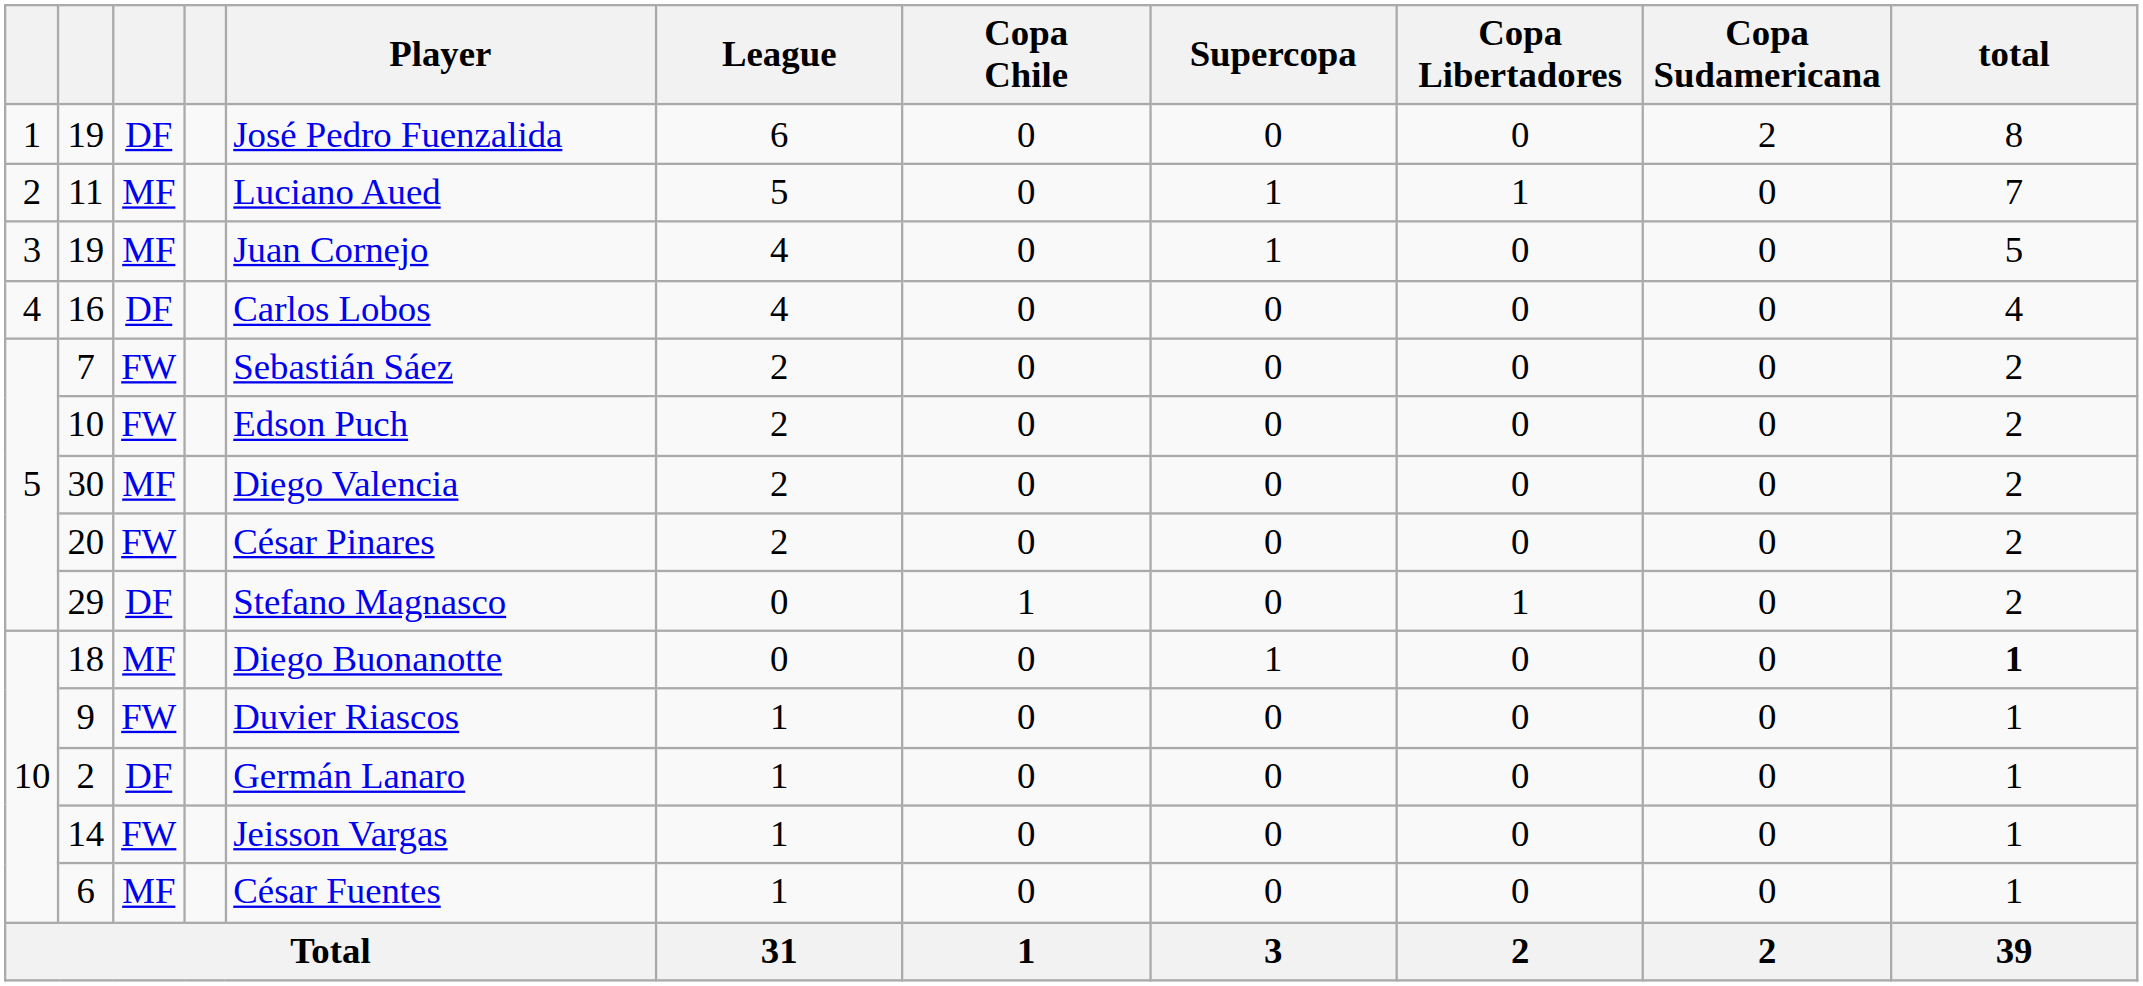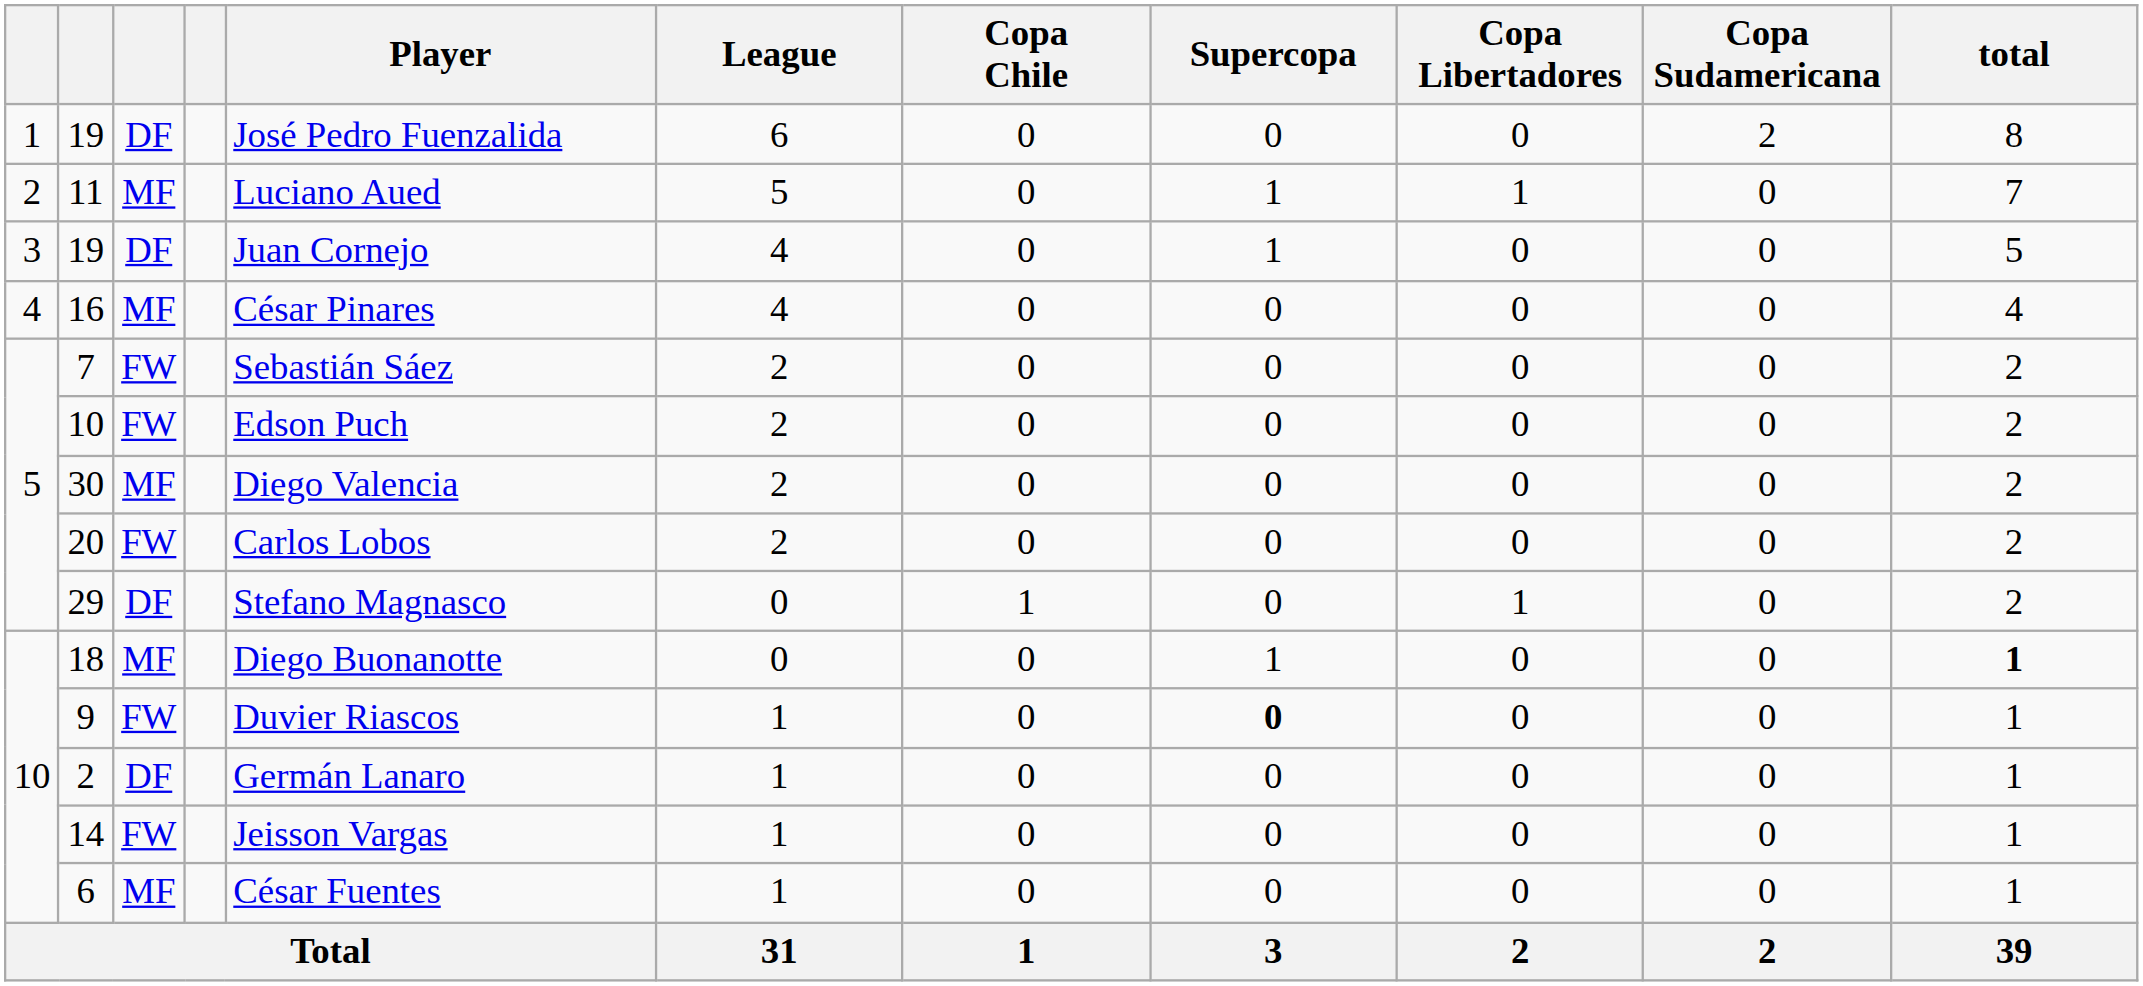 <table class="wikitable sortable" style="text-align:center">
 <tr>
 <th width=10></th>
 <th width=10></th>
 <th width=10></th>
 <th width=10></th>
 <th width=180>Player</th>
 <th width=100>League</th>
 <th width=100>Copa<br>Chile</th>
 <th width=100>Supercopa</th>
 <th width=100>Copa<br>Libertadores</th>
 <th width=100>Copa<br>Sudamericana</th>
 <th width=100>total</th>
 </tr>
 <tr>
 <td>1</td>
 <td>19</td>
 <td><a href='#'>DF</a></td>
 <td></td>
 <td align="left"><a href='#'>José Pedro Fuenzalida</a></td>
 <td>6</td>
 <td>0</td>
 <td>0</td>
 <td>0</td>
 <td>2</td>
 <td>8</td>
 </tr>
 <tr>
 <td>2</td>
 <td>11</td>
 <td><a href='#'>MF</a></td>
 <td></td>
 <td align="left"><a href='#'>Luciano Aued</a></td>
 <td>5</td>
 <td>0</td>
 <td>1</td>
 <td>1</td>
 <td>0</td>
 <td>7</td>
 </tr>
 <tr>
 <td>3</td>
 <td>19</td>
-<td><a href='#'>MF</a></td>
+<td><a href='#'>DF</a></td>
 <td></td>
 <td align="left"><a href='#'>Juan Cornejo</a></td>
 <td>4</td>
 <td>0</td>
 <td>1</td>
 <td>0</td>
 <td>0</td>
 <td>5</td>
 </tr>
 <tr>
 <td>4</td>
 <td>16</td>
-<td><a href='#'>DF</a></td>
+<td><a href='#'>MF</a></td>
 <td></td>
-<td align="left"><a href='#'>Carlos Lobos</a></td>
+<td align="left"><a href='#'>César Pinares</a></td>
 <td>4</td>
 <td>0</td>
 <td>0</td>
 <td>0</td>
 <td>0</td>
 <td>4</td>
 </tr>
 <tr>
 <td rowspan="5">5</td>
 <td>7</td>
 <td><a href='#'>FW</a></td>
 <td></td>
 <td align="left"><a href='#'>Sebastián Sáez</a></td>
 <td>2</td>
 <td>0</td>
 <td>0</td>
 <td>0</td>
 <td>0</td>
 <td>2</td>
 </tr>
 <tr>
 <td>10</td>
 <td><a href='#'>FW</a></td>
 <td></td>
 <td align="left"><a href='#'>Edson Puch</a></td>
 <td>2</td>
 <td>0</td>
 <td>0</td>
 <td>0</td>
 <td>0</td>
 <td>2</td>
 </tr>
 <tr>
 <td>30</td>
 <td><a href='#'>MF</a></td>
 <td></td>
 <td align="left"><a href='#'>Diego Valencia</a></td>
 <td>2</td>
 <td>0</td>
 <td>0</td>
 <td>0</td>
 <td>0</td>
 <td>2</td>
 </tr>
 <tr>
 <td>20</td>
 <td><a href='#'>FW</a></td>
 <td></td>
-<td align="left"><a href='#'>César Pinares</a></td>
+<td align="left"><a href='#'>Carlos Lobos</a></td>
 <td>2</td>
 <td>0</td>
 <td>0</td>
 <td>0</td>
 <td>0</td>
 <td>2</td>
 </tr>
 <tr>
 <td>29</td>
 <td><a href='#'>DF</a></td>
 <td></td>
 <td align="left"><a href='#'>Stefano Magnasco</a></td>
 <td>0</td>
 <td>1</td>
 <td>0</td>
 <td>1</td>
 <td>0</td>
 <td>2</td>
 </tr>
 <tr>
 <td rowspan="5">10</td>
 <td>18</td>
 <td><a href='#'>MF</a></td>
 <td></td>
 <td align="left"><a href='#'>Diego Buonanotte</a></td>
 <td>0</td>
 <td>0</td>
 <td>1</td>
 <td>0</td>
 <td>0</td>
 <td><strong>1</strong></td>
 </tr>
 <tr>
 <td>9</td>
 <td><a href='#'>FW</a></td>
 <td></td>
 <td align="left"><a href='#'>Duvier Riascos</a></td>
 <td>1</td>
 <td>0</td>
-<td>0</td>
+<td><strong>0</strong></td>
 <td>0</td>
 <td>0</td>
 <td>1</td>
 </tr>
 <tr>
 <td>2</td>
 <td><a href='#'>DF</a></td>
 <td></td>
 <td align="left"><a href='#'>Germán Lanaro</a></td>
 <td>1</td>
 <td>0</td>
 <td>0</td>
 <td>0</td>
 <td>0</td>
 <td>1</td>
 </tr>
 <tr>
 <td>14</td>
 <td><a href='#'>FW</a></td>
 <td></td>
 <td align="left"><a href='#'>Jeisson Vargas</a></td>
 <td>1</td>
 <td>0</td>
 <td>0</td>
 <td>0</td>
 <td>0</td>
 <td>1</td>
 </tr>
 <tr>
 <td>6</td>
 <td><a href='#'>MF</a></td>
 <td></td>
 <td align="left"><a href='#'>César Fuentes</a></td>
 <td>1</td>
 <td>0</td>
 <td>0</td>
 <td>0</td>
 <td>0</td>
 <td>1</td>
 </tr>
 <tr>
 <th colspan=5>Total</th>
 <th>31</th>
 <th>1</th>
 <th>3</th>
 <th>2</th>
 <th>2</th>
 <th>39</th>
 </tr>
 </table>
